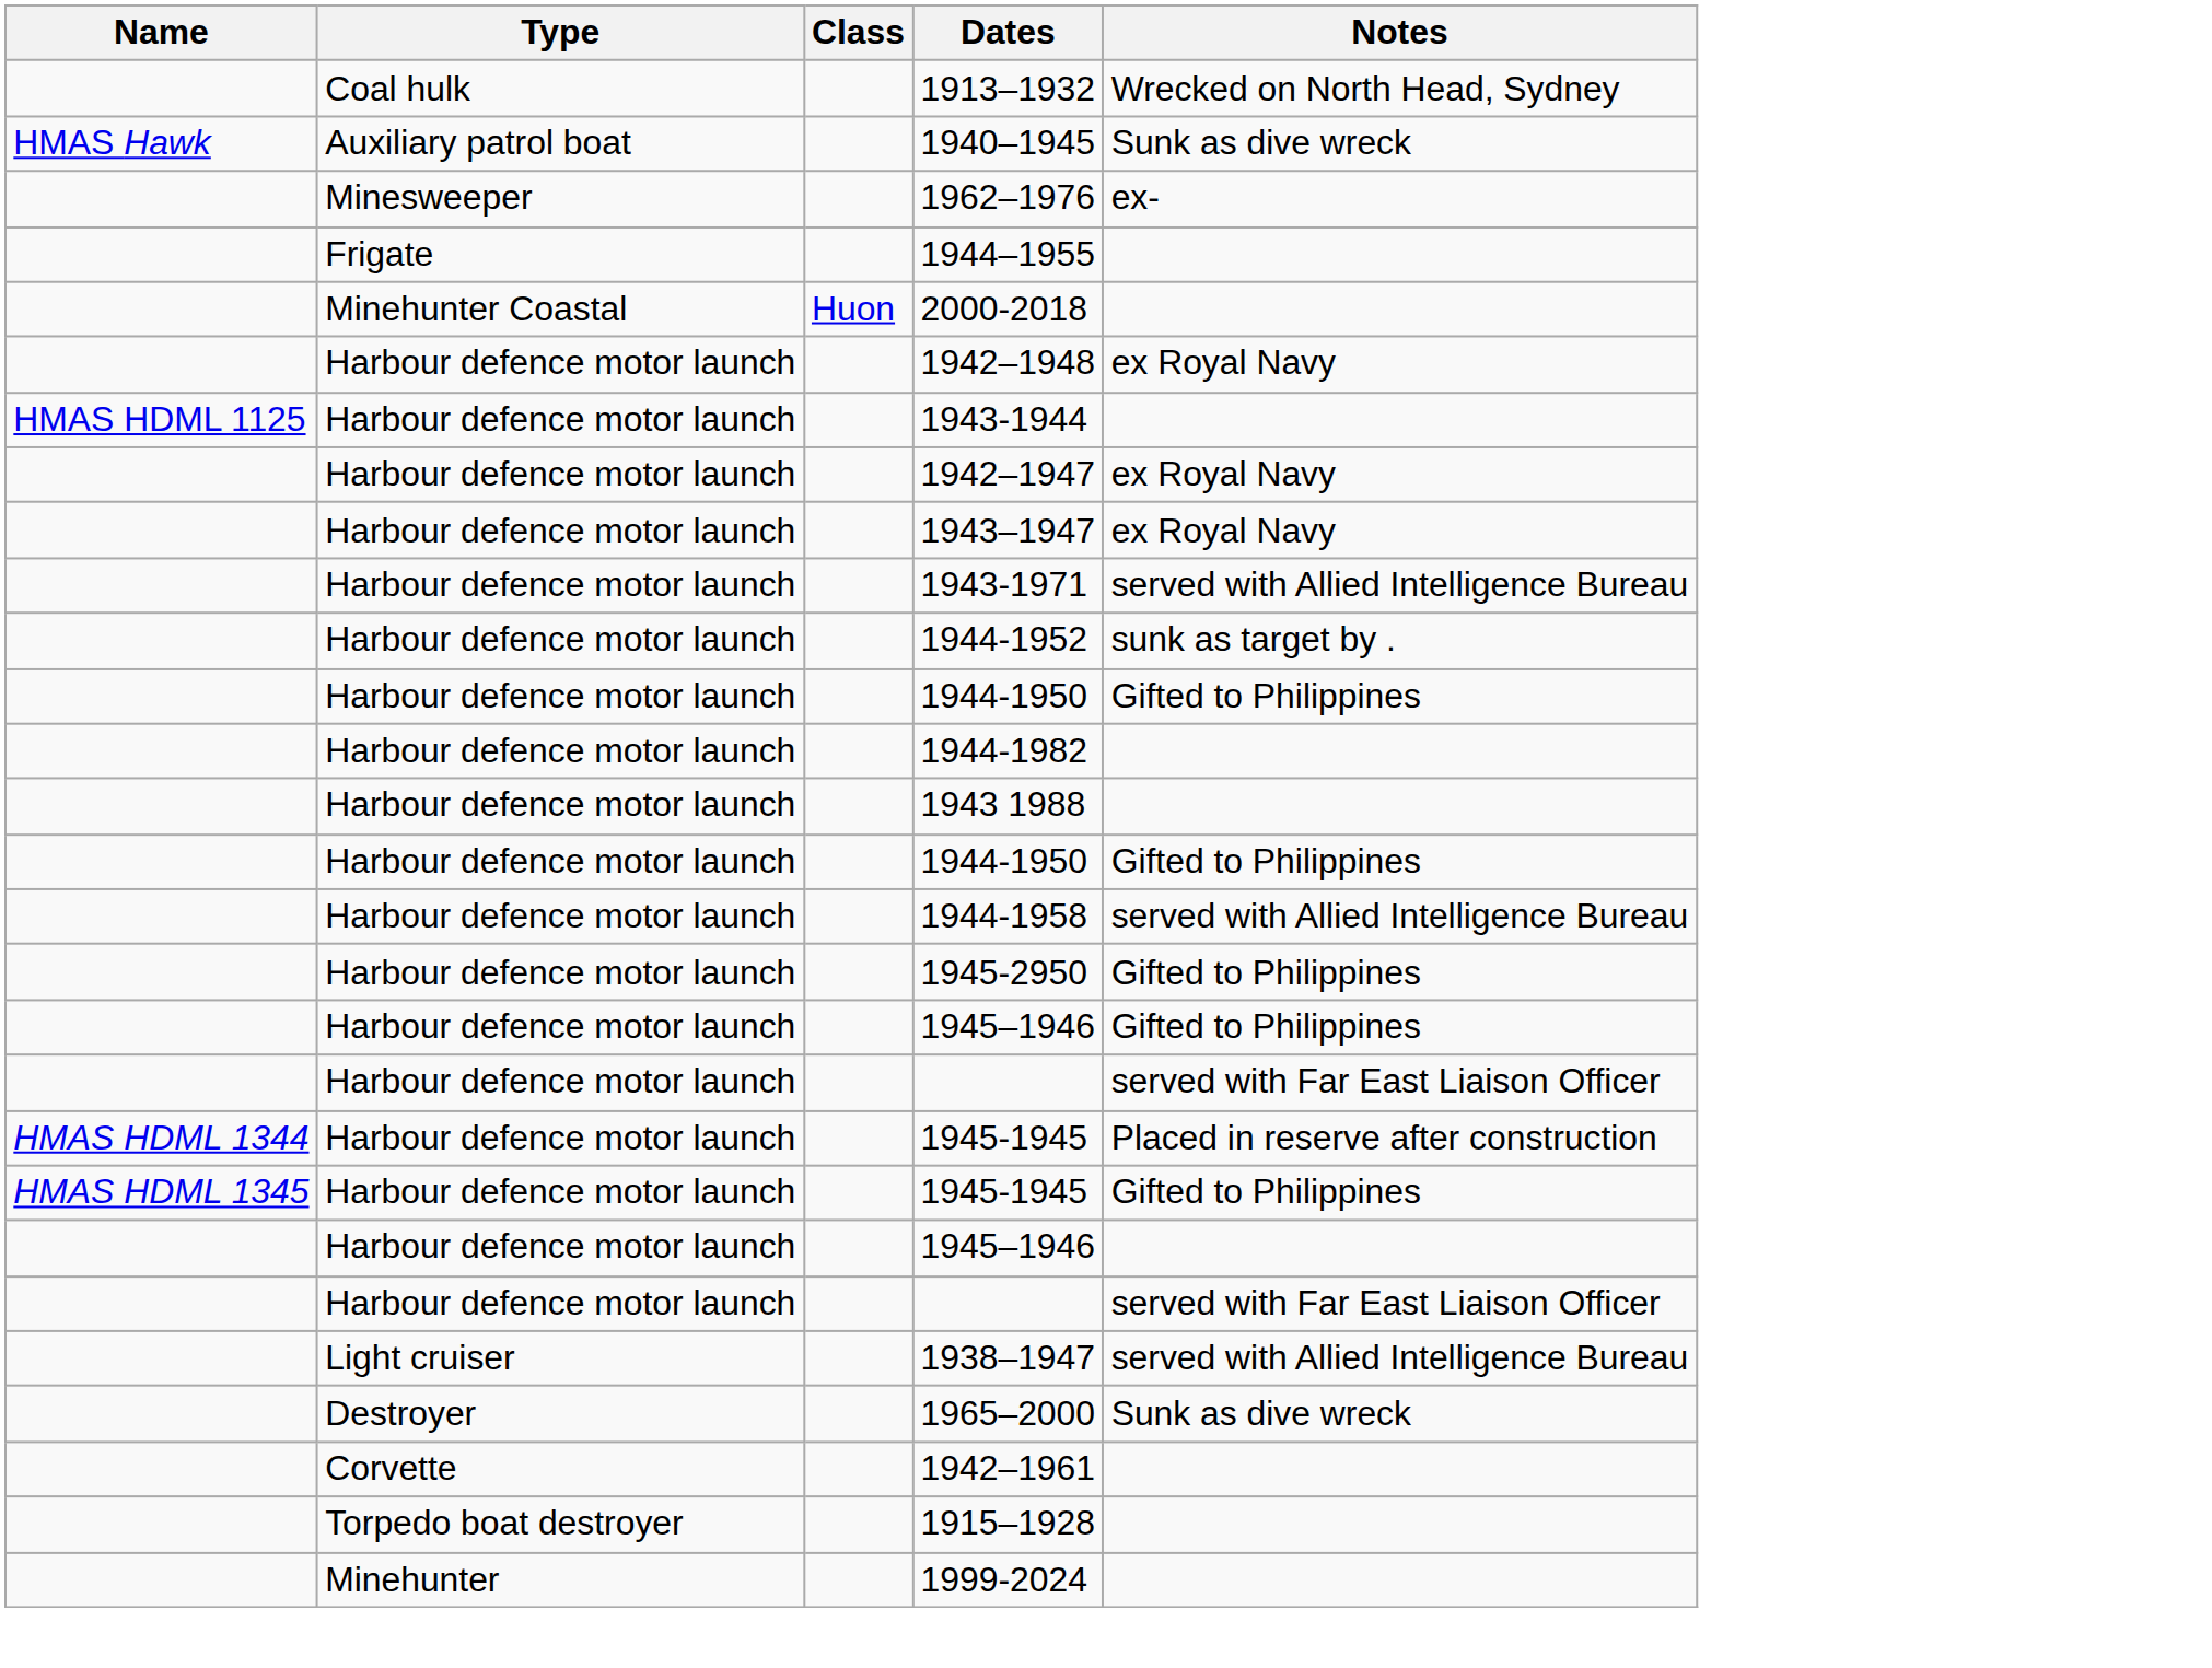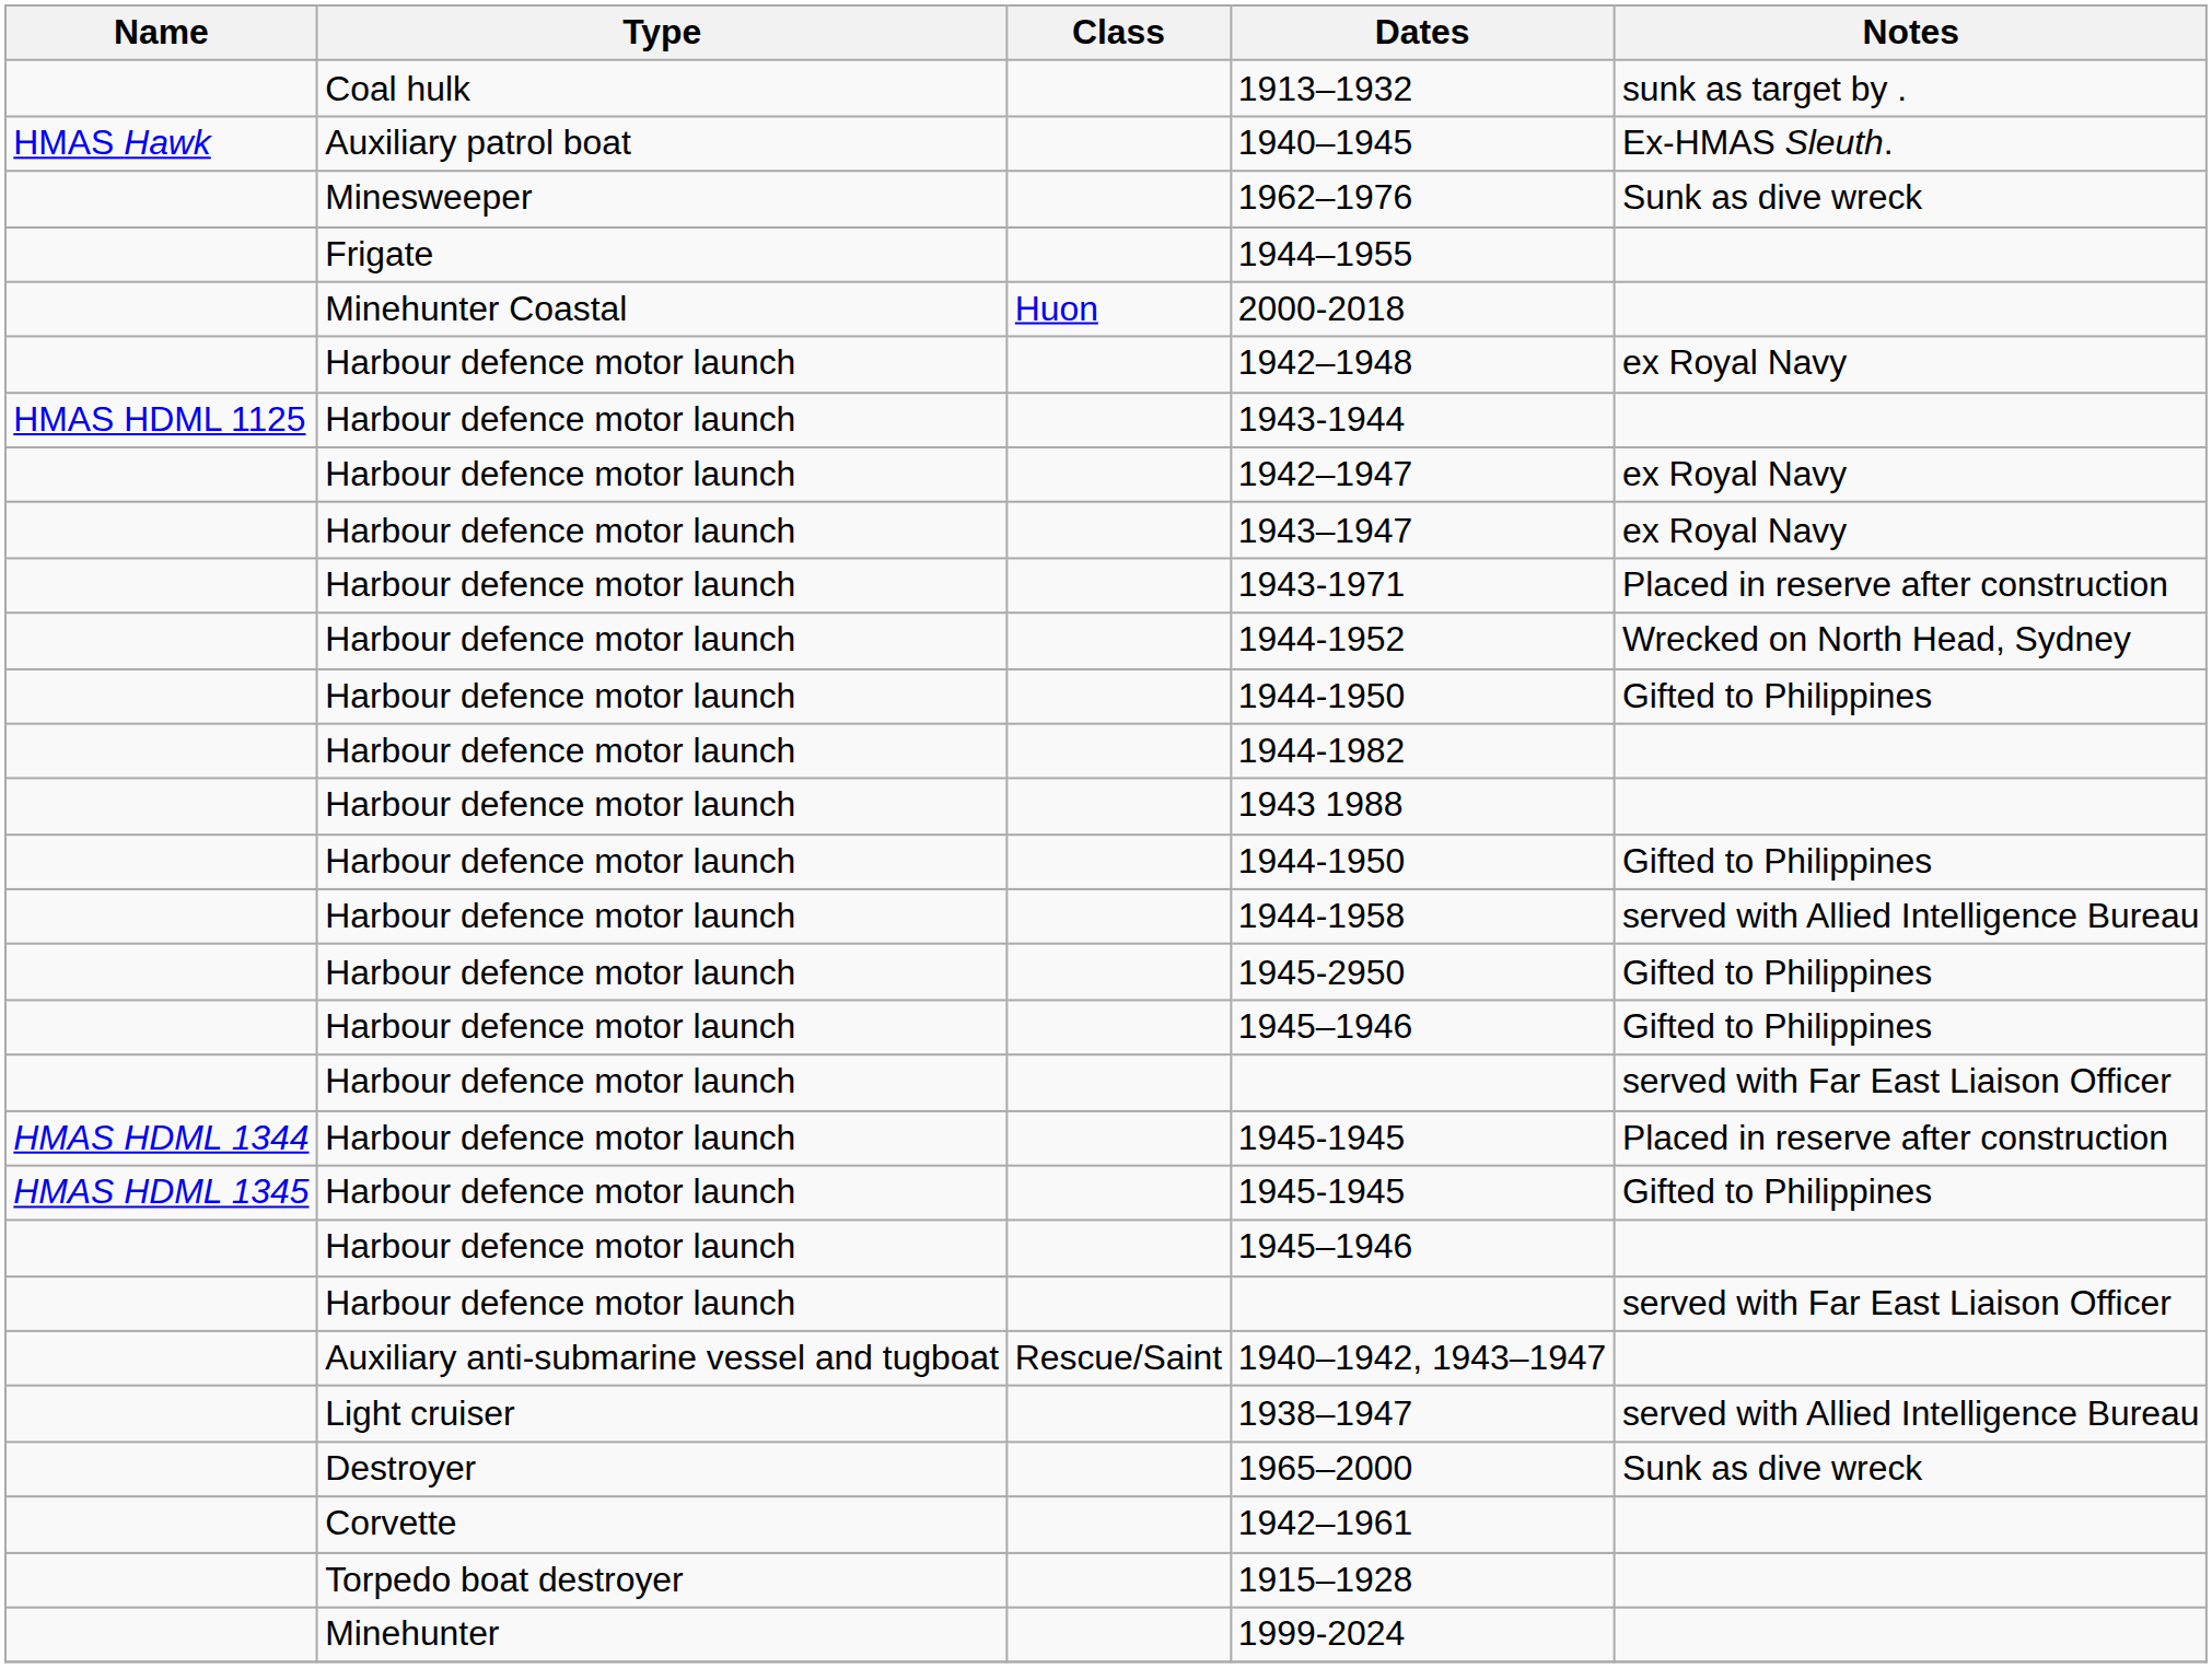 <table class="wikitable sortable" border="1">
 <tr>
 <th>Name</th>
 <th>Type</th>
 <th>Class</th>
 <th>Dates</th>
 <th>Notes</th>
 </tr>
 <tr>
 <td></td>
 <td>Coal hulk</td>
 <td> </td>
 <td>1913–1932</td>
-<td>Wrecked on North Head, Sydney</td>
+<td>sunk as target by .</td>
 </tr>
 <tr>
 <td><a href='#'>HMAS <em>Hawk</em></a></td>
 <td>Auxiliary patrol boat</td>
 <td> </td>
 <td>1940–1945</td>
-<td>Sunk as dive wreck</td>
+<td>Ex-HMAS <em>Sleuth</em>.</td>
 </tr>
 <tr>
 <td></td>
 <td>Minesweeper</td>
 <td></td>
 <td>1962–1976</td>
-<td>ex-</td>
+<td>Sunk as dive wreck</td>
 </tr>
 <tr>
 <td></td>
 <td>Frigate</td>
 <td></td>
 <td>1944–1955</td>
 <td> </td>
 </tr>
 <tr>
 <td></td>
 <td>Minehunter Coastal</td>
 <td><a href='#'>Huon</a></td>
 <td>2000-2018</td>
 <td> </td>
 </tr>
 <tr>
 <td></td>
 <td>Harbour defence motor launch</td>
 <td> </td>
 <td>1942–1948</td>
 <td>ex Royal Navy</td>
 </tr>
 <tr>
 <td><a href='#'>HMAS HDML 1125</a></td>
 <td>Harbour defence motor launch</td>
 <td> </td>
 <td>1943-1944</td>
 <td></td>
 </tr>
 <tr>
 <td></td>
 <td>Harbour defence motor launch</td>
 <td> </td>
 <td>1942–1947</td>
 <td>ex Royal Navy</td>
 </tr>
 <tr>
 <td></td>
 <td>Harbour defence motor launch</td>
 <td> </td>
 <td>1943–1947</td>
 <td>ex Royal Navy</td>
 </tr>
 <tr>
 <td></td>
 <td>Harbour defence motor launch</td>
 <td> </td>
 <td>1943-1971</td>
-<td>served with Allied Intelligence Bureau</td>
+<td>Placed in reserve after construction</td>
 </tr>
 <tr>
 <td></td>
 <td>Harbour defence motor launch</td>
 <td> </td>
 <td>1944-1952</td>
-<td>sunk as target by .</td>
+<td>Wrecked on North Head, Sydney</td>
 </tr>
 <tr>
 <td></td>
 <td>Harbour defence motor launch</td>
 <td> </td>
 <td>1944-1950</td>
 <td>Gifted to Philippines</td>
 </tr>
 <tr>
 <td></td>
 <td>Harbour defence motor launch</td>
 <td> </td>
 <td>1944-1982</td>
 <td> </td>
 </tr>
 <tr>
 <td></td>
 <td>Harbour defence motor launch</td>
 <td> </td>
 <td>1943 1988</td>
 <td> </td>
 </tr>
 <tr>
 <td></td>
 <td>Harbour defence motor launch</td>
 <td> </td>
 <td>1944-1950</td>
 <td>Gifted to Philippines</td>
 </tr>
 <tr>
 <td></td>
 <td>Harbour defence motor launch</td>
 <td> </td>
 <td>1944-1958</td>
 <td>served with Allied Intelligence Bureau</td>
 </tr>
 <tr>
 <td></td>
 <td>Harbour defence motor launch</td>
 <td> </td>
 <td>1945-2950</td>
 <td>Gifted to Philippines</td>
 </tr>
 <tr>
 <td></td>
 <td>Harbour defence motor launch</td>
 <td> </td>
 <td>1945–1946</td>
 <td>Gifted to Philippines</td>
 </tr>
 <tr>
 <td></td>
 <td>Harbour defence motor launch</td>
 <td> </td>
 <td> </td>
 <td>served with Far East Liaison Officer</td>
 </tr>
 <tr>
 <td><em><a href='#'>HMAS HDML 1344</a></em></td>
 <td>Harbour defence motor launch</td>
 <td> </td>
 <td>1945-1945</td>
 <td>Placed in reserve after construction</td>
 </tr>
 <tr>
 <td><em><a href='#'>HMAS HDML 1345</a></em></td>
 <td>Harbour defence motor launch</td>
 <td> </td>
 <td>1945-1945</td>
 <td>Gifted to Philippines</td>
 </tr>
 <tr>
 <td></td>
 <td>Harbour defence motor launch</td>
 <td> </td>
 <td>1945–1946</td>
 <td> </td>
 </tr>
 <tr>
 <td></td>
 <td>Harbour defence motor launch</td>
 <td> </td>
 <td> </td>
 <td>served with Far East Liaison Officer</td>
 </tr>
 <tr>
 <td></td>
+<td>Auxiliary anti-submarine vessel and tugboat</td>
+<td>Rescue/Saint</td>
+<td>1940–1942, 1943–1947</td>
+<td> </td>
+</tr>
+<tr>
+<td></td>
 <td>Light cruiser</td>
 <td></td>
 <td>1938–1947</td>
 <td>served with Allied Intelligence Bureau</td>
 </tr>
 <tr>
 <td></td>
 <td>Destroyer</td>
 <td></td>
 <td>1965–2000</td>
 <td>Sunk as dive wreck</td>
 </tr>
 <tr>
 <td></td>
 <td>Corvette</td>
 <td></td>
 <td>1942–1961</td>
 <td> </td>
 </tr>
 <tr>
 <td></td>
 <td>Torpedo boat destroyer</td>
 <td></td>
 <td>1915–1928</td>
 <td> </td>
 </tr>
 <tr>
 <td></td>
 <td>Minehunter</td>
 <td></td>
 <td>1999-2024</td>
 <td> </td>
 </tr>
 <tr>
 </tr>
 </table>
